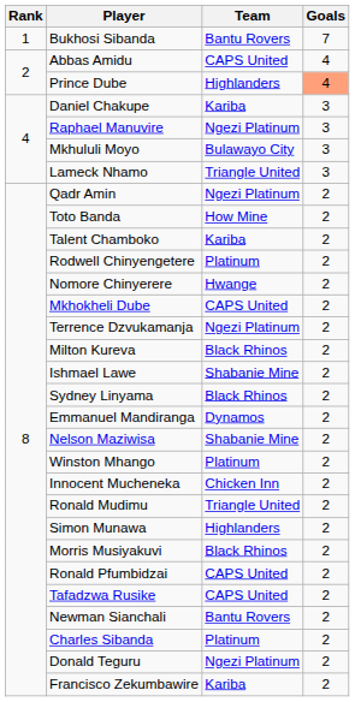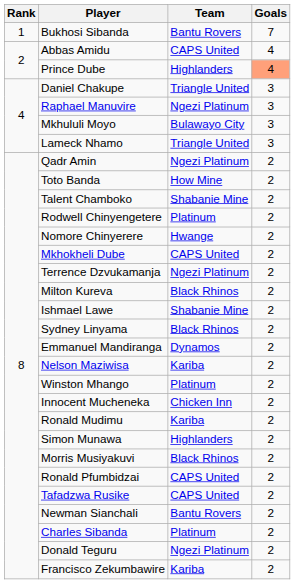 <table class="wikitable" style="text-align:left">
 <tr>
 <th>Rank</th>
 <th>Player</th>
 <th>Team</th>
 <th>Goals</th>
 </tr>
 <tr>
 <td align=center>1</td>
 <td> Bukhosi Sibanda</td>
 <td><a href='#'>Bantu Rovers</a></td>
 <td align=center>7</td>
 </tr>
 <tr>
 <td align=center rowspan=2>2</td>
 <td> Abbas Amidu</td>
 <td><a href='#'>CAPS United</a></td>
 <td align=center>4</td>
 </tr>
 <tr>
 <td> Prince Dube</td>
 <td><a href='#'>Highlanders</a></td>
 <td align=center style="background: lightsalmon;">4</td>
 </tr>
 <tr>
 <td align=center rowspan=4>4</td>
 <td> Daniel Chakupe</td>
-<td><a href='#'>Kariba</a></td>
+<td><a href='#'>Triangle United</a></td>
 <td align=center>3</td>
 </tr>
 <tr>
 <td> <a href='#'>Raphael Manuvire</a></td>
 <td><a href='#'>Ngezi Platinum</a></td>
 <td align=center>3</td>
 </tr>
 <tr>
 <td> Mkhululi Moyo</td>
 <td><a href='#'>Bulawayo City</a></td>
 <td align=center>3</td>
 </tr>
 <tr>
 <td> Lameck Nhamo</td>
 <td><a href='#'>Triangle United</a></td>
 <td align=center>3</td>
 </tr>
 <tr>
 <td align=center rowspan=23>8</td>
 <td> Qadr Amin</td>
 <td><a href='#'>Ngezi Platinum</a></td>
 <td align=center>2</td>
 </tr>
 <tr>
 <td> Toto Banda</td>
 <td><a href='#'>How Mine</a></td>
 <td align=center>2</td>
 </tr>
 <tr>
 <td> Talent Chamboko</td>
-<td><a href='#'>Kariba</a></td>
+<td><a href='#'>Shabanie Mine</a></td>
 <td align=center>2</td>
 </tr>
 <tr>
 <td> Rodwell Chinyengetere</td>
 <td><a href='#'>Platinum</a></td>
 <td align=center>2</td>
 </tr>
 <tr>
 <td> Nomore Chinyerere</td>
 <td><a href='#'>Hwange</a></td>
 <td align=center>2</td>
 </tr>
 <tr>
 <td> <a href='#'>Mkhokheli Dube</a></td>
 <td><a href='#'>CAPS United</a></td>
 <td align=center>2</td>
 </tr>
 <tr>
 <td> Terrence Dzvukamanja</td>
 <td><a href='#'>Ngezi Platinum</a></td>
 <td align=center>2</td>
 </tr>
 <tr>
 <td> Milton Kureva</td>
 <td><a href='#'>Black Rhinos</a></td>
 <td align=center>2</td>
 </tr>
 <tr>
 <td> Ishmael Lawe</td>
 <td><a href='#'>Shabanie Mine</a></td>
 <td align=center>2</td>
 </tr>
 <tr>
 <td> Sydney Linyama</td>
 <td><a href='#'>Black Rhinos</a></td>
 <td align=center>2</td>
 </tr>
 <tr>
 <td> Emmanuel Mandiranga</td>
 <td><a href='#'>Dynamos</a></td>
 <td align=center>2</td>
 </tr>
 <tr>
 <td> <a href='#'>Nelson Maziwisa</a></td>
-<td><a href='#'>Shabanie Mine</a></td>
+<td><a href='#'>Kariba</a></td>
 <td align=center>2</td>
 </tr>
 <tr>
 <td> Winston Mhango</td>
 <td><a href='#'>Platinum</a></td>
 <td align=center>2</td>
 </tr>
 <tr>
 <td> Innocent Mucheneka</td>
 <td><a href='#'>Chicken Inn</a></td>
 <td align=center>2</td>
 </tr>
 <tr>
 <td> Ronald Mudimu</td>
-<td><a href='#'>Triangle United</a></td>
+<td><a href='#'>Kariba</a></td>
 <td align=center>2</td>
 </tr>
 <tr>
 <td> Simon Munawa</td>
 <td><a href='#'>Highlanders</a></td>
 <td align=center>2</td>
 </tr>
 <tr>
 <td> Morris Musiyakuvi</td>
 <td><a href='#'>Black Rhinos</a></td>
 <td align=center>2</td>
 </tr>
 <tr>
 <td> Ronald Pfumbidzai</td>
 <td><a href='#'>CAPS United</a></td>
 <td align=center>2</td>
 </tr>
 <tr>
 <td> <a href='#'>Tafadzwa Rusike</a></td>
 <td><a href='#'>CAPS United</a></td>
 <td align=center>2</td>
 </tr>
 <tr>
 <td> Newman Sianchali</td>
 <td><a href='#'>Bantu Rovers</a></td>
 <td align=center>2</td>
 </tr>
 <tr>
 <td> <a href='#'>Charles Sibanda</a></td>
 <td><a href='#'>Platinum</a></td>
 <td align=center>2</td>
 </tr>
 <tr>
 <td> Donald Teguru</td>
 <td><a href='#'>Ngezi Platinum</a></td>
 <td align=center>2</td>
 </tr>
 <tr>
 <td> Francisco Zekumbawire</td>
 <td><a href='#'>Kariba</a></td>
 <td align=center>2<br></td>
 </tr>
 </table>
